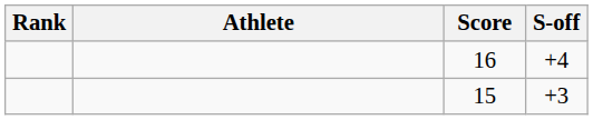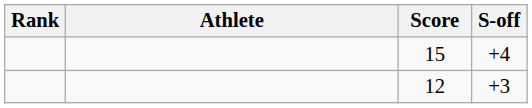 <table class="wikitable" style="text-align:center">
 <tr>
 <th width=40>Rank</th>
 <th width=250>Athlete</th>
 <th width=50>Score</th>
 <th width=35>S-off</th>
 </tr>
 <tr>
 <td></td>
 <td align=left></td>
-<td>16</td>
+<td>15</td>
 <td>+4</td>
 </tr>
 <tr>
 <td></td>
 <td align=left></td>
-<td>15</td>
+<td>12</td>
 <td>+3</td>
 </tr>
 </table>
